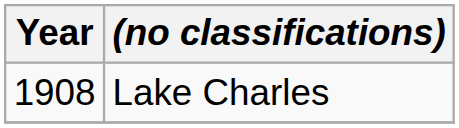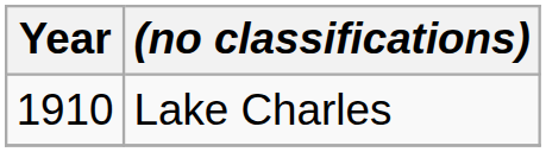 <table class="wikitable">
 <tr>
 <th>Year</th>
 <th><em>(no classifications)</em></th>
 </tr>
 <tr>
-<td>1908</td>
+<td>1910</td>
 <td>Lake Charles</td>
 </tr>
 <tr>
 </tr>
 </table>
